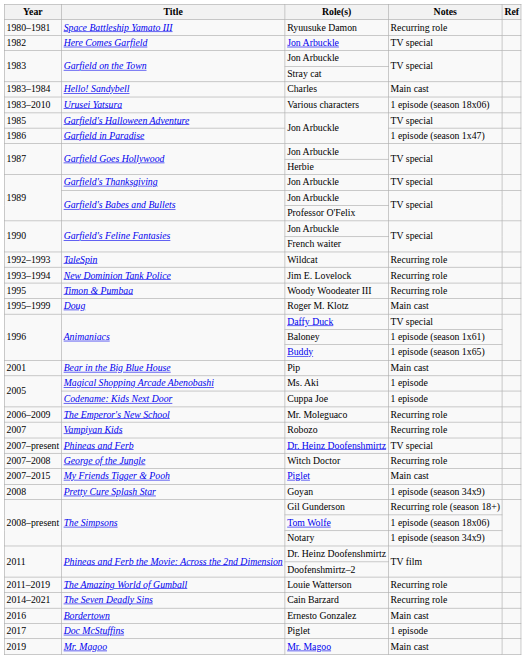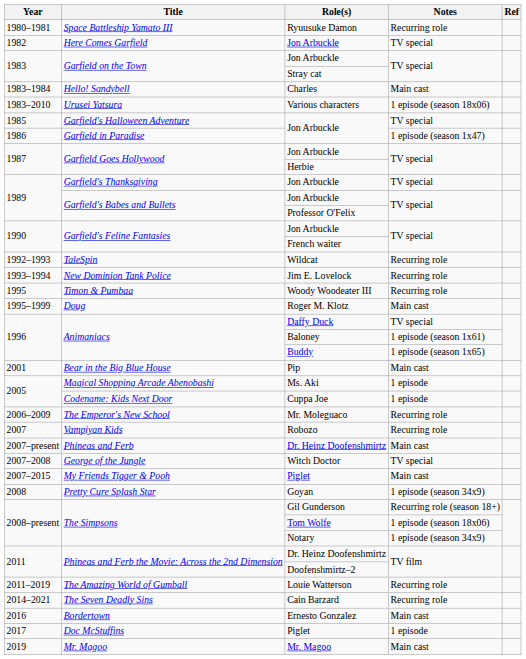 <table class="wikitable plainrowheaders sortable">
 <tr>
 <th scope="col">Year</th>
 <th scope="col">Title</th>
 <th scope="col">Role(s)</th>
 <th scope="col">Notes</th>
 <th scope="col" class="unsortable">Ref</th>
 </tr>
 <tr>
 <td>1980–1981</td>
 <td><em><a href='#'>Space Battleship Yamato III</a></em></td>
 <td>Ryuusuke Damon</td>
 <td>Recurring role</td>
 <td></td>
 </tr>
 <tr>
 <td>1982</td>
 <td><em><a href='#'>Here Comes Garfield</a></em></td>
 <td><a href='#'>Jon Arbuckle</a></td>
 <td>TV special</td>
 <td></td>
 </tr>
 <tr>
 <td rowspan=2>1983</td>
 <td rowspan=2><em><a href='#'>Garfield on the Town</a></em></td>
 <td>Jon Arbuckle</td>
 <td rowspan=2>TV special</td>
 <td rowspan=2></td>
 </tr>
 <tr>
 <td>Stray cat</td>
 </tr>
 <tr>
 <td>1983–1984</td>
 <td><em><a href='#'>Hello! Sandybell</a></em></td>
 <td>Charles</td>
 <td>Main cast</td>
 <td></td>
 </tr>
 <tr>
 <td>1983–2010</td>
 <td><em><a href='#'>Urusei Yatsura</a></em></td>
 <td>Various characters</td>
 <td>1 episode (season 18x06)</td>
 <td></td>
 </tr>
 <tr>
 <td>1985</td>
 <td><em><a href='#'>Garfield's Halloween Adventure</a></em></td>
 <td rowspan=2>Jon Arbuckle</td>
 <td>TV special</td>
 <td></td>
 </tr>
 <tr>
 <td>1986</td>
 <td><em><a href='#'>Garfield in Paradise</a></em></td>
 <td>1 episode (season 1x47)</td>
 <td></td>
 </tr>
 <tr>
 <td rowspan=2>1987</td>
 <td rowspan=2><em><a href='#'>Garfield Goes Hollywood</a></em></td>
 <td>Jon Arbuckle</td>
 <td rowspan=2>TV special</td>
 <td rowspan=2></td>
 </tr>
 <tr>
 <td>Herbie</td>
 </tr>
 <tr>
 <td rowspan=3>1989</td>
 <td><em><a href='#'>Garfield's Thanksgiving</a></em></td>
 <td>Jon Arbuckle</td>
 <td>TV special</td>
 <td></td>
 </tr>
 <tr>
 <td rowspan=2><em><a href='#'>Garfield's Babes and Bullets</a></em></td>
 <td>Jon Arbuckle</td>
 <td rowspan=2>TV special</td>
 <td rowspan=2></td>
 </tr>
 <tr>
 <td>Professor O'Felix</td>
 </tr>
 <tr>
 <td rowspan=2>1990</td>
 <td rowspan=2><em><a href='#'>Garfield's Feline Fantasies</a></em></td>
 <td>Jon Arbuckle</td>
 <td rowspan=2>TV special</td>
 <td rowspan=2></td>
 </tr>
 <tr>
 <td>French waiter</td>
 </tr>
 <tr>
 <td>1992–1993</td>
 <td><em><a href='#'>TaleSpin</a></em></td>
 <td>Wildcat</td>
 <td>Recurring role</td>
 <td></td>
 </tr>
 <tr>
 <td>1993–1994</td>
 <td><em><a href='#'>New Dominion Tank Police</a></em></td>
 <td>Jim E. Lovelock</td>
 <td>Recurring role</td>
 <td></td>
 </tr>
 <tr>
 <td>1995</td>
 <td><em><a href='#'>Timon & Pumbaa</a></em></td>
 <td>Woody Woodeater III</td>
 <td>Recurring role</td>
 <td></td>
 </tr>
 <tr>
 <td>1995–1999</td>
 <td><em><a href='#'>Doug</a></em></td>
 <td>Roger M. Klotz</td>
 <td>Main cast</td>
 <td></td>
 </tr>
 <tr>
 <td rowspan=3>1996</td>
 <td rowspan=3><em><a href='#'>Animaniacs</a></em></td>
 <td><a href='#'>Daffy Duck</a></td>
 <td>TV special</td>
 <td rowspan=3></td>
 </tr>
 <tr>
 <td>Baloney</td>
 <td>1 episode (season 1x61)</td>
 </tr>
 <tr>
 <td><a href='#'>Buddy</a></td>
 <td>1 episode (season 1x65)</td>
 </tr>
 <tr>
 <td>2001</td>
 <td><em><a href='#'>Bear in the Big Blue House</a></em></td>
 <td>Pip</td>
 <td>Main cast</td>
 <td></td>
 </tr>
 <tr>
 <td rowspan=2>2005</td>
 <td><em><a href='#'>Magical Shopping Arcade Abenobashi</a></em></td>
 <td>Ms. Aki</td>
 <td>1 episode</td>
 <td></td>
 </tr>
 <tr>
 <td><em><a href='#'>Codename: Kids Next Door</a></em></td>
 <td>Cuppa Joe</td>
 <td>1 episode</td>
 <td></td>
 </tr>
 <tr>
 <td>2006–2009</td>
 <td><em><a href='#'>The Emperor's New School</a></em></td>
 <td>Mr. Moleguaco</td>
 <td>Recurring role</td>
 <td></td>
 </tr>
 <tr>
 <td>2007</td>
 <td><em><a href='#'>Vampiyan Kids</a></em></td>
 <td>Robozo</td>
 <td>Recurring role</td>
 <td></td>
 </tr>
 <tr>
 <td>2007–present</td>
 <td><em><a href='#'>Phineas and Ferb</a></em></td>
 <td><a href='#'>Dr. Heinz Doofenshmirtz</a></td>
-<td>TV special</td>
+<td>Main cast</td>
 <td></td>
 </tr>
 <tr>
 <td>2007–2008</td>
 <td><em><a href='#'>George of the Jungle</a></em></td>
 <td>Witch Doctor</td>
-<td>Recurring role</td>
+<td>TV special</td>
 <td></td>
 </tr>
 <tr>
 <td>2007–2015</td>
 <td><em><a href='#'>My Friends Tigger & Pooh</a></em></td>
 <td><a href='#'>Piglet</a></td>
 <td>Main cast</td>
 <td></td>
 </tr>
 <tr>
 <td>2008</td>
 <td><em><a href='#'>Pretty Cure Splash Star</a></em></td>
 <td>Goyan</td>
 <td>1 episode (season 34x9)</td>
 <td></td>
 </tr>
 <tr>
 <td rowspan=3>2008–present</td>
 <td rowspan=3><em><a href='#'>The Simpsons</a></em></td>
 <td>Gil Gunderson</td>
 <td>Recurring role (season 18+)</td>
 <td rowspan=3></td>
 </tr>
 <tr>
 <td><a href='#'>Tom Wolfe</a></td>
 <td>1 episode (season 18x06)</td>
 </tr>
 <tr>
 <td>Notary</td>
 <td>1 episode (season 34x9)</td>
 </tr>
 <tr>
 <td rowspan=2>2011</td>
 <td rowspan=2><em><a href='#'>Phineas and Ferb the Movie: Across the 2nd Dimension</a></em></td>
 <td>Dr. Heinz Doofenshmirtz</td>
 <td rowspan=2>TV film</td>
 <td rowspan=2></td>
 </tr>
 <tr>
 <td>Doofenshmirtz–2</td>
 </tr>
 <tr>
 <td>2011–2019</td>
 <td><em><a href='#'>The Amazing World of Gumball</a></em></td>
 <td>Louie Watterson</td>
 <td>Recurring role</td>
 <td></td>
 </tr>
 <tr>
 <td>2014–2021</td>
 <td><em><a href='#'>The Seven Deadly Sins</a></em></td>
 <td>Cain Barzard</td>
 <td>Recurring role</td>
 <td></td>
 </tr>
 <tr>
 <td>2016</td>
 <td><em><a href='#'>Bordertown</a></em></td>
 <td>Ernesto Gonzalez</td>
 <td>Main cast</td>
 <td></td>
 </tr>
 <tr>
 <td>2017</td>
 <td><em><a href='#'>Doc McStuffins</a></em></td>
 <td>Piglet</td>
 <td>1 episode</td>
 <td></td>
 </tr>
 <tr>
 <td>2019</td>
 <td><em><a href='#'>Mr. Magoo</a></em></td>
 <td><a href='#'>Mr. Magoo</a></td>
 <td>Main cast</td>
 <td></td>
 </tr>
 </table>
